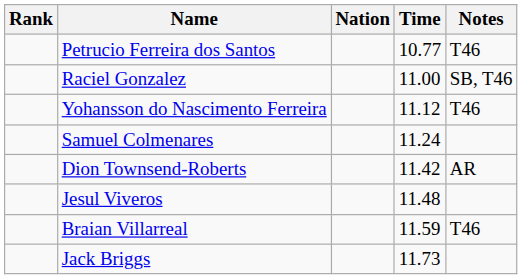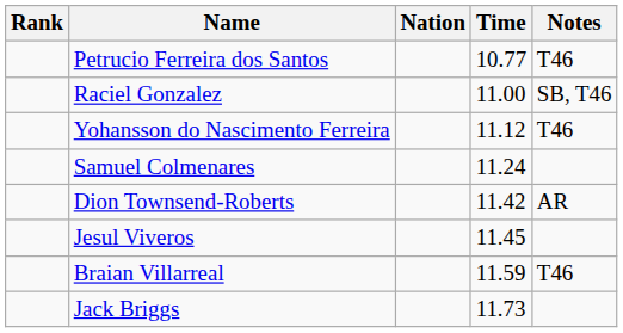 <table class="wikitable sortable">
 <tr>
 <th>Rank</th>
 <th>Name</th>
 <th>Nation</th>
 <th>Time</th>
 <th>Notes</th>
 </tr>
 <tr>
 <td></td>
 <td><a href='#'>Petrucio Ferreira dos Santos</a></td>
 <td></td>
 <td>10.77</td>
 <td>T46</td>
 </tr>
 <tr>
 <td></td>
 <td><a href='#'>Raciel Gonzalez</a></td>
 <td></td>
 <td>11.00</td>
 <td>SB, T46</td>
 </tr>
 <tr>
 <td></td>
 <td><a href='#'>Yohansson do Nascimento Ferreira</a></td>
 <td></td>
 <td>11.12</td>
 <td>T46</td>
 </tr>
 <tr>
 <td></td>
 <td><a href='#'>Samuel Colmenares</a></td>
 <td></td>
 <td>11.24</td>
 <td></td>
 </tr>
 <tr>
 <td></td>
 <td><a href='#'>Dion Townsend-Roberts</a></td>
 <td></td>
 <td>11.42</td>
 <td>AR</td>
 </tr>
 <tr>
 <td></td>
 <td><a href='#'>Jesul Viveros</a></td>
 <td></td>
-<td>11.48</td>
+<td>11.45</td>
 <td></td>
 </tr>
 <tr>
 <td></td>
 <td><a href='#'>Braian Villarreal</a></td>
 <td></td>
 <td>11.59</td>
 <td>T46</td>
 </tr>
 <tr>
 <td></td>
 <td><a href='#'>Jack Briggs</a></td>
 <td></td>
 <td>11.73</td>
 <td></td>
 </tr>
 </table>
